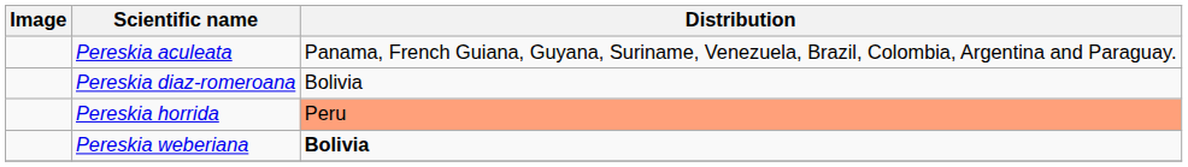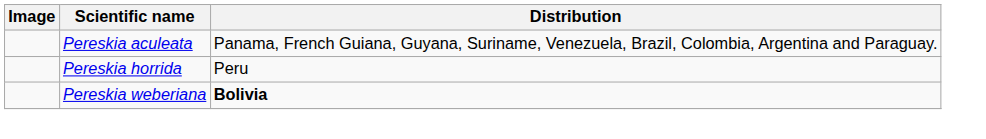 <table class="wikitable ">
 <tr>
 <th>Image</th>
 <th>Scientific name</th>
 <th>Distribution</th>
 </tr>
 <tr>
 <td></td>
 <td><em><a href='#'>Pereskia aculeata</a></em> </td>
 <td>Panama, French Guiana, Guyana, Suriname, Venezuela, Brazil, Colombia, Argentina and Paraguay.</td>
 </tr>
 <tr>
 <td></td>
-<td><em><a href='#'>Pereskia diaz-romeroana</a></em> </td>
-<td>Bolivia</td>
-</tr>
-<tr>
-<td></td>
 <td><em><a href='#'>Pereskia horrida</a></em> </td>
-<td style="background: lightsalmon;">Peru</td>
+<td>Peru</td>
 </tr>
 <tr>
 <td></td>
 <td><em><a href='#'>Pereskia weberiana</a></em> </td>
 <td><strong>Bolivia</strong></td>
 </tr>
 <tr>
 </tr>
 </table>
